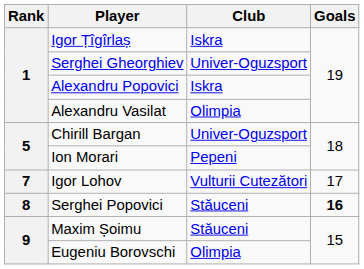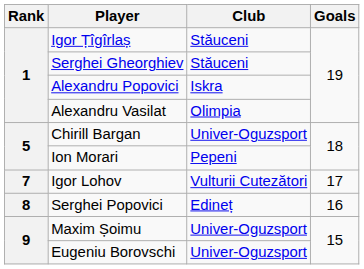 <table class="wikitable">
 <tr>
 <th>Rank</th>
 <th>Player</th>
 <th>Club</th>
 <th>Goals</th>
 </tr>
 <tr>
 <th rowspan=4 align=center>1</th>
 <td> <a href='#'>Igor Țîgîrlaș</a></td>
-<td><a href='#'>Iskra</a></td>
+<td><a href='#'>Stăuceni</a></td>
 <td rowspan=4 align=center>19</td>
 </tr>
 <tr>
 <td> <a href='#'>Serghei Gheorghiev</a></td>
-<td><a href='#'>Univer-Oguzsport</a></td>
+<td><a href='#'>Stăuceni</a></td>
 </tr>
 <tr>
 <td> <a href='#'>Alexandru Popovici</a></td>
 <td><a href='#'>Iskra</a></td>
 </tr>
 <tr>
 <td> Alexandru Vasilat</td>
 <td><a href='#'>Olimpia</a></td>
 </tr>
 <tr>
 <th rowspan=2 align=center>5</th>
 <td> Chirill Bargan</td>
 <td><a href='#'>Univer-Oguzsport</a></td>
 <td rowspan=2 align=center>18</td>
 </tr>
 <tr>
 <td> Ion Morari</td>
 <td><a href='#'>Pepeni</a></td>
 </tr>
 <tr>
 <th rowspan=1 align=center>7</th>
 <td> Igor Lohov</td>
 <td><a href='#'>Vulturii Cutezători</a></td>
 <td rowspan=1 align=center>17</td>
 </tr>
 <tr>
 <th rowspan=1 align=center>8</th>
 <td> Serghei Popovici</td>
-<td><a href='#'>Stăuceni</a></td>
-<td rowspan=1 align=center><strong>16</strong></td>
+<td><a href='#'>Edineț</a></td>
+<td rowspan=1 align=center>16</td>
 </tr>
 <tr>
 <th rowspan=2 align=center>9</th>
 <td> Maxim Șoimu</td>
-<td><a href='#'>Stăuceni</a></td>
+<td><a href='#'>Univer-Oguzsport</a></td>
 <td rowspan=2 align=center>15</td>
 </tr>
 <tr>
 <td> Eugeniu Borovschi</td>
-<td><a href='#'>Olimpia</a></td>
+<td><a href='#'>Univer-Oguzsport</a></td>
 </tr>
 </table>
